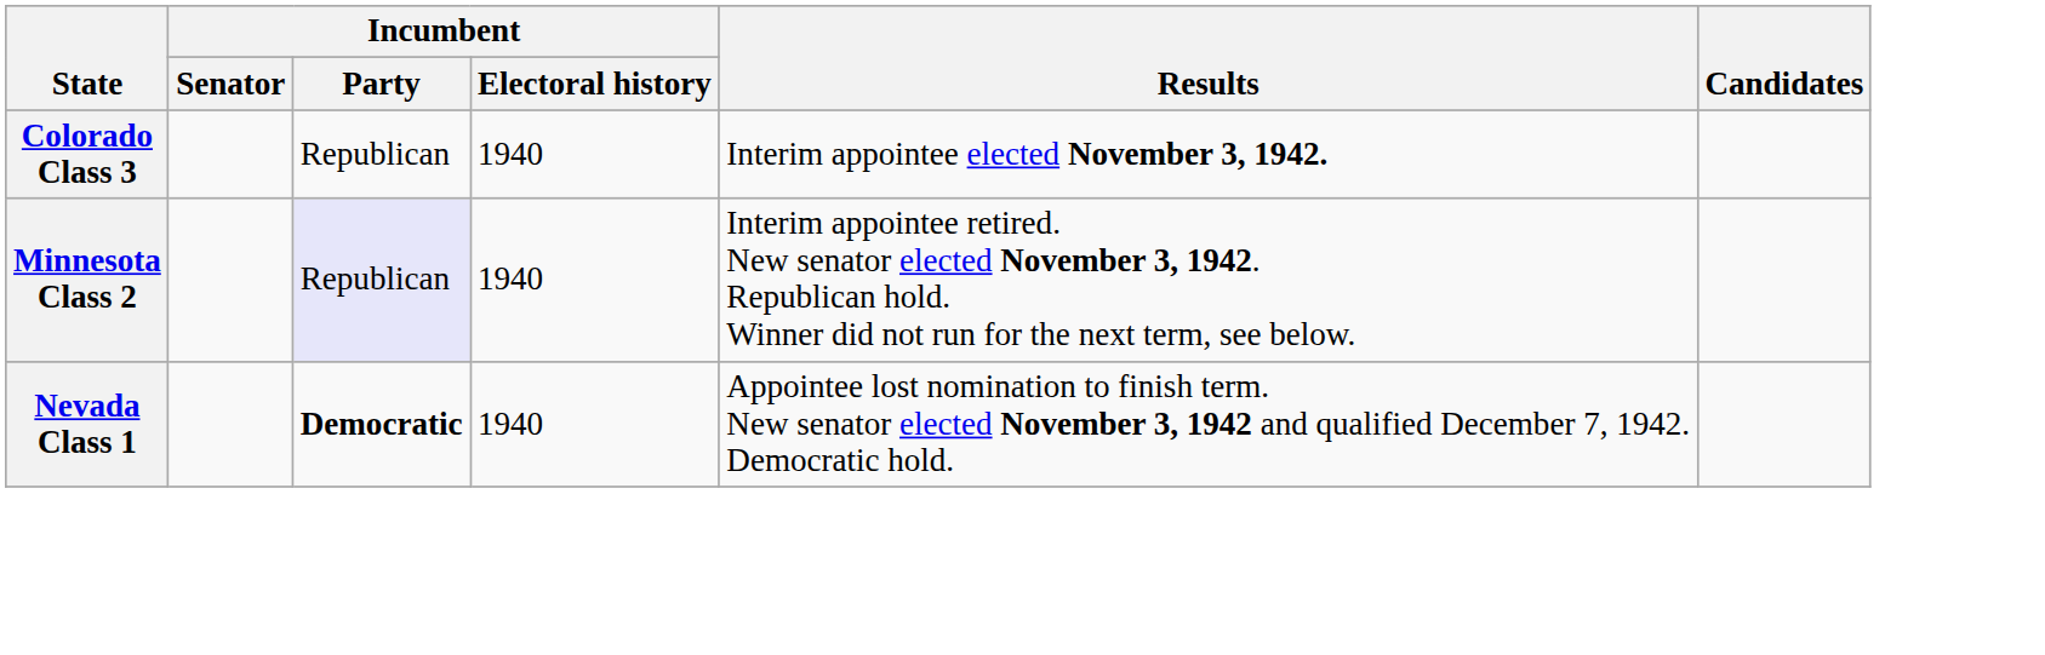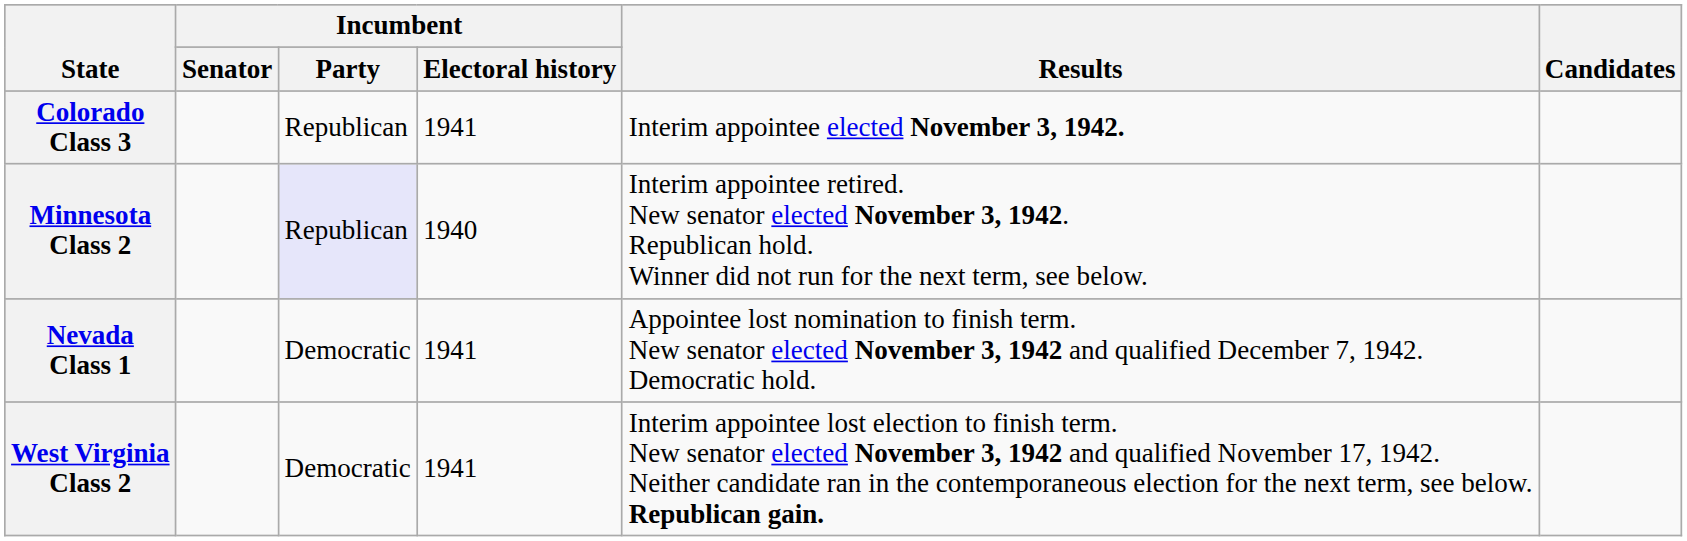 <table class="wikitable sortable">
 <tr valign=bottom>
 <th rowspan=2>State</th>
 <th colspan=3>Incumbent</th>
 <th rowspan=2>Results</th>
 <th rowspan=2>Candidates</th>
 </tr>
 <tr>
 <th>Senator</th>
 <th>Party</th>
 <th>Electoral history</th>
 </tr>
 <tr>
 <th><a href='#'>Colorado</a><br>Class 3</th>
 <td></td>
 <td>Republican</td>
-<td>1940 </td>
+<td>1941 </td>
 <td>Interim appointee <a href='#'>elected</a> <strong>November 3, 1942.</strong></td>
 <td nowrap></td>
 </tr>
 <tr>
 <th><a href='#'>Minnesota</a><br>Class 2</th>
 <td></td>
 <td style="background: lavender;">Republican</td>
 <td>1940 </td>
 <td>Interim appointee retired.<br>New senator <a href='#'>elected</a> <strong>November 3, 1942</strong>.<br>Republican hold.<br>Winner did not run for the next term, see below.</td>
 <td nowrap></td>
 </tr>
 <tr>
 <th><a href='#'>Nevada</a><br>Class 1</th>
 <td></td>
-<td><strong>Democratic</strong></td>
-<td>1940 </td>
+<td>Democratic</td>
+<td>1941 </td>
 <td>Appointee lost nomination to finish term.<br>New senator <a href='#'>elected</a> <strong>November 3, 1942</strong> and qualified December 7, 1942.<br>Democratic hold.</td>
 <td nowrap></td>
 </tr>
+<tr>
+<th><a href='#'>West Virginia</a><br>Class 2</th>
+<td></td>
+<td>Democratic</td>
+<td>1941 </td>
+<td>Interim appointee lost election to finish term.<br>New senator <a href='#'>elected</a> <strong>November 3, 1942</strong> and qualified November 17, 1942.<br>Neither candidate ran in the contemporaneous election for the next term, see below.<br><strong>Republican gain.</strong></td>
+<td nowrap></td>
+</tr>
 </table>
